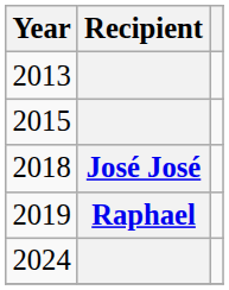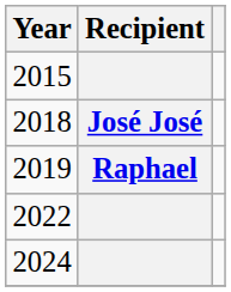 <table class="wikitable plainrowheaders sortable" style="text-align:center">
 <tr>
 <th scope=col>Year</th>
 <th scope=col>Recipient</th>
 <th scope=col class=unsortable></th>
-</tr>
-<tr>
-<td>2013</td>
-<th scope=row style="text-align:center;"></th>
-<td></td>
 </tr>
 <tr>
 <td>2015</td>
 <th scope=row style="text-align:center;"></th>
 <td></td>
 </tr>
 <tr>
 <td>2018</td>
 <th scope=row style="text-align:center;"><a href='#'>José José</a></th>
 <td></td>
 </tr>
 <tr>
 <td>2019</td>
 <th scope=row style="text-align:center;"><a href='#'>Raphael</a></th>
 <td></td>
 </tr>
 <tr>
+<td>2022</td>
+<th scope=row style="text-align:center;"></th>
+<td></td>
+</tr>
+<tr>
 <td>2024</td>
 <th scope=row style="text-align:center;"></th>
 <td></td>
 </tr>
 <tr>
 </tr>
 </table>
